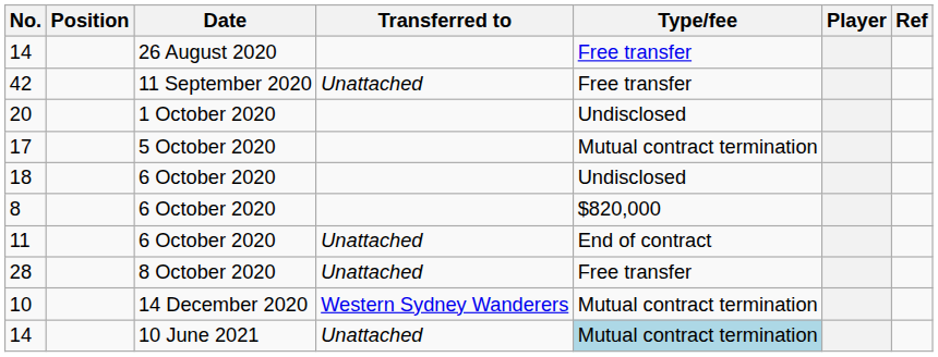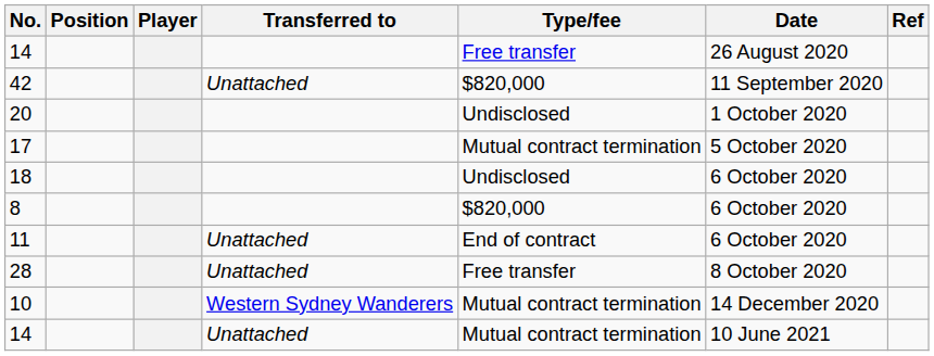 <table class="wikitable plainrowheaders sortable" style="text-align:center; text-align:left">
 <tr>
 <th scope="col">No.</th>
 <th scope="col">Position</th>
-<th scope="col">Date</th>
+<th scope="col">Player</th>
 <th scope="col">Transferred to</th>
 <th scope="col">Type/fee</th>
-<th scope="col">Player</th>
+<th scope="col">Date</th>
 <th scope="col" class="unsortable">Ref</th>
 </tr>
 <tr>
 <td>14</td>
 <td></td>
-<td>26 August 2020</td>
+<th scope="row"></th>
 <td></td>
 <td><a href='#'>Free transfer</a></td>
-<th scope="row"></th>
+<td>26 August 2020</td>
 <td></td>
 </tr>
 <tr>
 <td>42</td>
 <td></td>
+<th scope="row"></th>
+<td><em>Unattached</em></td>
+<td>$820,000</td>
 <td>11 September 2020</td>
-<td><em>Unattached</em></td>
-<td>Free transfer</td>
-<th scope="row"></th>
 <td></td>
 </tr>
 <tr>
 <td>20</td>
 <td></td>
-<td>1 October 2020</td>
+<th scope="row"></th>
 <td></td>
 <td>Undisclosed</td>
-<th scope="row"></th>
+<td>1 October 2020</td>
 <td></td>
 </tr>
 <tr>
 <td>17</td>
 <td></td>
-<td>5 October 2020</td>
+<th scope="row"></th>
 <td></td>
 <td>Mutual contract termination</td>
-<th scope="row"></th>
+<td>5 October 2020</td>
 <td></td>
 </tr>
 <tr>
 <td>18</td>
 <td></td>
-<td>6 October 2020</td>
+<th scope="row"></th>
 <td></td>
 <td>Undisclosed</td>
-<th scope="row"></th>
+<td>6 October 2020</td>
 <td></td>
 </tr>
 <tr>
 <td>8</td>
 <td></td>
-<td>6 October 2020</td>
+<th scope="row"></th>
 <td></td>
 <td>$820,000</td>
-<th scope="row"></th>
+<td>6 October 2020</td>
 <td></td>
 </tr>
 <tr>
 <td>11</td>
 <td></td>
-<td>6 October 2020</td>
+<th scope="row"></th>
 <td><em>Unattached</em></td>
 <td>End of contract</td>
-<th scope="row"></th>
+<td>6 October 2020</td>
 <td></td>
 </tr>
 <tr>
 <td>28</td>
 <td></td>
-<td>8 October 2020</td>
+<th scope="row"></th>
 <td><em>Unattached</em></td>
 <td>Free transfer</td>
-<th scope="row"></th>
+<td>8 October 2020</td>
 <td></td>
 </tr>
 <tr>
 <td>10</td>
 <td></td>
-<td>14 December 2020</td>
+<th scope="row"></th>
 <td><a href='#'>Western Sydney Wanderers</a></td>
 <td>Mutual contract termination</td>
-<th scope="row"></th>
+<td>14 December 2020</td>
 <td></td>
 </tr>
 <tr>
 <td>14</td>
 <td></td>
+<th scope="row"></th>
+<td><em>Unattached</em></td>
+<td>Mutual contract termination</td>
 <td>10 June 2021</td>
-<td><em>Unattached</em></td>
-<td style="background: lightblue;">Mutual contract termination</td>
-<th scope="row"></th>
 <td></td>
 </tr>
 </table>
